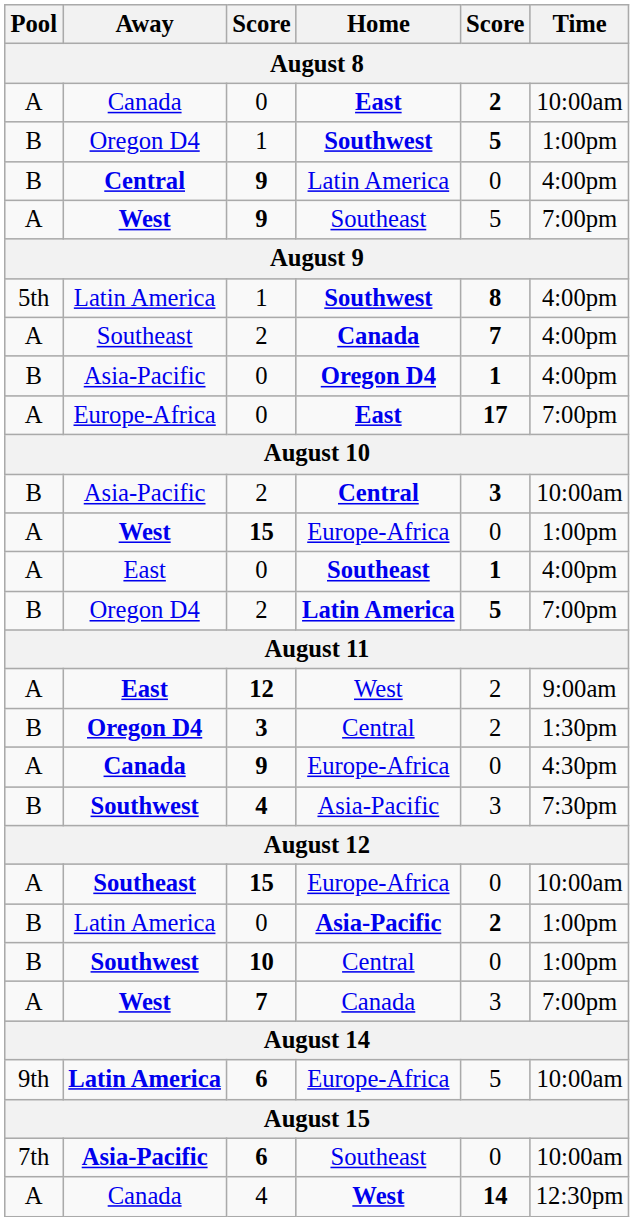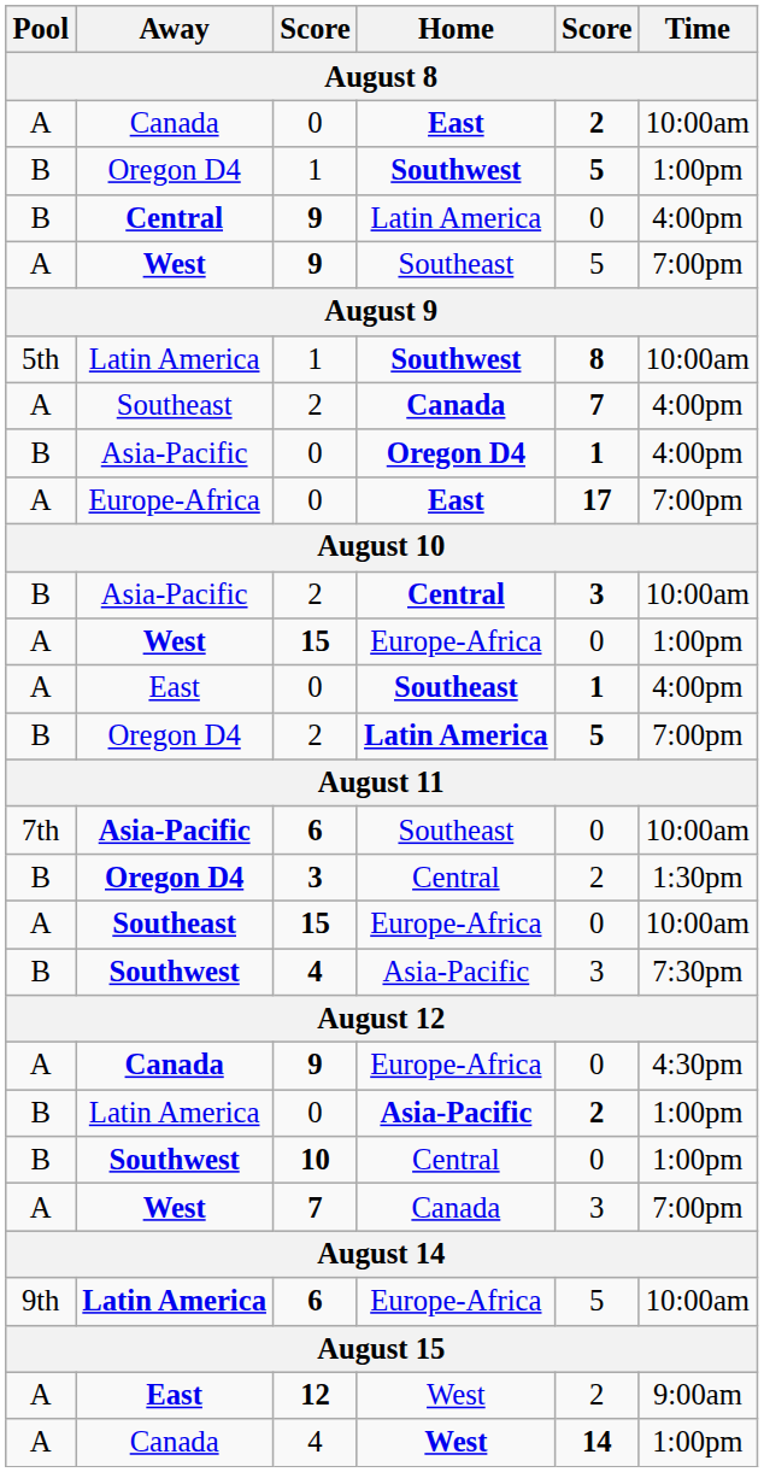 <table class="wikitable">
 <tr>
 <th>Pool</th>
 <th>Away</th>
 <th>Score</th>
 <th>Home</th>
 <th>Score</th>
 <th>Time</th>
 </tr>
 <tr>
 <th colspan="6">August 8</th>
 </tr>
 <tr>
 <td align=center>A</td>
 <td align=center> <a href='#'>Canada</a></td>
 <td align=center>0</td>
 <td align=center> <strong><a href='#'>East</a></strong></td>
 <td align=center><strong>2</strong></td>
 <td align=center>10:00am</td>
 </tr>
 <tr>
 <td align=center>B</td>
 <td align=center> <a href='#'>Oregon D4</a></td>
 <td align=center>1</td>
 <td align=center> <strong><a href='#'>Southwest</a></strong></td>
 <td align=center><strong>5</strong></td>
 <td align=center>1:00pm</td>
 </tr>
 <tr>
 <td align=center>B</td>
 <td align=center> <strong><a href='#'>Central</a></strong></td>
 <td align=center><strong>9</strong></td>
 <td align=center> <a href='#'>Latin America</a></td>
 <td align=center>0</td>
 <td align=center>4:00pm</td>
 </tr>
 <tr>
 <td align=center>A</td>
 <td align=center> <strong><a href='#'>West</a></strong></td>
 <td align=center><strong>9</strong></td>
 <td align=center> <a href='#'>Southeast</a></td>
 <td align=center>5</td>
 <td align=center>7:00pm</td>
 </tr>
 <tr>
 <th colspan="6">August 9</th>
 </tr>
 <tr>
 <td align=center>5th</td>
 <td align=center> <a href='#'>Latin America</a></td>
 <td align=center>1</td>
 <td align=center> <strong><a href='#'>Southwest</a></strong></td>
 <td align=center><strong>8</strong></td>
-<td align=center>4:00pm</td>
+<td align=center>10:00am</td>
 </tr>
 <tr>
 <td align=center>A</td>
 <td align=center> <a href='#'>Southeast</a></td>
 <td align=center>2</td>
 <td align=center> <strong><a href='#'>Canada</a></strong></td>
 <td align=center><strong>7</strong></td>
 <td align=center>4:00pm</td>
 </tr>
 <tr>
 <td align=center>B</td>
 <td align=center> <a href='#'>Asia-Pacific</a></td>
 <td align=center>0</td>
 <td align=center> <strong><a href='#'>Oregon D4</a></strong></td>
 <td align=center><strong>1</strong></td>
 <td align=center>4:00pm</td>
 </tr>
 <tr>
 <td align=center>A</td>
 <td align=center> <a href='#'>Europe-Africa</a></td>
 <td align=center>0</td>
 <td align=center> <strong><a href='#'>East</a></strong></td>
 <td align=center><strong>17</strong>  </td>
 <td align=center>7:00pm</td>
 </tr>
 <tr>
 <th colspan="6">August 10</th>
 </tr>
 <tr>
 <td align=center>B</td>
 <td align=center> <a href='#'>Asia-Pacific</a></td>
 <td align=center>2</td>
 <td align=center> <strong><a href='#'>Central</a></strong></td>
 <td align=center><strong>3</strong></td>
 <td align=center>10:00am</td>
 </tr>
 <tr>
 <td align=center>A</td>
 <td align=center> <strong><a href='#'>West</a></strong></td>
 <td align=center><strong>15</strong>  </td>
 <td align=center> <a href='#'>Europe-Africa</a></td>
 <td align=center>0</td>
 <td align=center>1:00pm</td>
 </tr>
 <tr>
 <td align=center>A</td>
 <td align=center> <a href='#'>East</a></td>
 <td align=center>0</td>
 <td align=center> <strong><a href='#'>Southeast</a></strong></td>
 <td align=center><strong>1</strong></td>
 <td align=center>4:00pm</td>
 </tr>
 <tr>
 <td align=center>B</td>
 <td align=center> <a href='#'>Oregon D4</a></td>
 <td align=center>2</td>
 <td align=center> <strong><a href='#'>Latin America</a></strong></td>
 <td align=center><strong>5</strong></td>
 <td align=center>7:00pm</td>
 </tr>
 <tr>
 <th colspan="6">August 11</th>
 </tr>
 <tr>
-<td align=center>A</td>
-<td align=center> <strong><a href='#'>East</a></strong></td>
-<td align=center><strong>12</strong></td>
-<td align=center> <a href='#'>West</a></td>
-<td align=center>2</td>
-<td align=center>9:00am</td>
+<td align=center>7th</td>
+<td align=center> <strong><a href='#'>Asia-Pacific</a></strong></td>
+<td align=center><strong>6</strong></td>
+<td align=center> <a href='#'>Southeast</a></td>
+<td align=center>0</td>
+<td align=center>10:00am</td>
 </tr>
 <tr>
 <td align=center>B</td>
 <td align=center> <strong><a href='#'>Oregon D4</a></strong></td>
 <td align=center><strong>3</strong></td>
 <td align=center> <a href='#'>Central</a></td>
 <td align=center>2</td>
 <td align=center>1:30pm</td>
 </tr>
 <tr>
 <td align=center>A</td>
-<td align=center> <strong><a href='#'>Canada</a></strong></td>
-<td align=center><strong>9</strong></td>
+<td align=center> <strong><a href='#'>Southeast</a></strong></td>
+<td align=center><strong>15</strong> </td>
 <td align=center> <a href='#'>Europe-Africa</a></td>
 <td align=center>0</td>
-<td align=center>4:30pm</td>
+<td align=center>10:00am</td>
 </tr>
 <tr>
 <td align=center>B</td>
 <td align=center> <strong><a href='#'>Southwest</a></strong></td>
 <td align=center><strong>4</strong></td>
 <td align=center> <a href='#'>Asia-Pacific</a></td>
 <td align=center>3</td>
 <td align=center>7:30pm</td>
 </tr>
 <tr>
 <th colspan="6">August 12</th>
 </tr>
 <tr>
 <td align=center>A</td>
-<td align=center> <strong><a href='#'>Southeast</a></strong></td>
-<td align=center><strong>15</strong> </td>
+<td align=center> <strong><a href='#'>Canada</a></strong></td>
+<td align=center><strong>9</strong></td>
 <td align=center> <a href='#'>Europe-Africa</a></td>
 <td align=center>0</td>
-<td align=center>10:00am</td>
+<td align=center>4:30pm</td>
 </tr>
 <tr>
 <td align=center>B</td>
 <td align=center> <a href='#'>Latin America</a></td>
 <td align=center>0</td>
 <td align=center> <strong><a href='#'>Asia-Pacific</a></strong></td>
 <td align=center><strong>2</strong></td>
 <td align=center>1:00pm</td>
 </tr>
 <tr>
 <td align=center>B</td>
 <td align=center> <strong><a href='#'>Southwest</a></strong></td>
 <td align=center><strong>10</strong></td>
 <td align=center> <a href='#'>Central</a></td>
 <td align=center>0</td>
 <td align=center>1:00pm</td>
 </tr>
 <tr>
 <td align=center>A</td>
 <td align=center> <strong><a href='#'>West</a></strong></td>
 <td align=center><strong>7</strong></td>
 <td align=center> <a href='#'>Canada</a></td>
 <td align=center>3</td>
 <td align=center>7:00pm</td>
 </tr>
 <tr>
 <th colspan="6">August 14</th>
 </tr>
 <tr>
 <td align=center>9th</td>
 <td align=center> <strong><a href='#'>Latin America</a></strong></td>
 <td align=center><strong>6</strong></td>
 <td align=center> <a href='#'>Europe-Africa</a></td>
 <td align=center>5</td>
 <td align=center>10:00am</td>
 </tr>
 <tr>
 <th colspan="6">August 15</th>
 </tr>
 <tr>
-<td align=center>7th</td>
-<td align=center> <strong><a href='#'>Asia-Pacific</a></strong></td>
-<td align=center><strong>6</strong></td>
-<td align=center> <a href='#'>Southeast</a></td>
-<td align=center>0</td>
-<td align=center>10:00am</td>
+<td align=center>A</td>
+<td align=center> <strong><a href='#'>East</a></strong></td>
+<td align=center><strong>12</strong></td>
+<td align=center> <a href='#'>West</a></td>
+<td align=center>2</td>
+<td align=center>9:00am</td>
 </tr>
 <tr>
 <td align=center>A</td>
 <td align=center> <a href='#'>Canada</a></td>
 <td align=center>4</td>
 <td align=center><strong> <a href='#'>West</a></strong></td>
 <td align=center><strong>14</strong> </td>
-<td align=center>12:30pm</td>
+<td align=center>1:00pm</td>
 </tr>
 </table>
